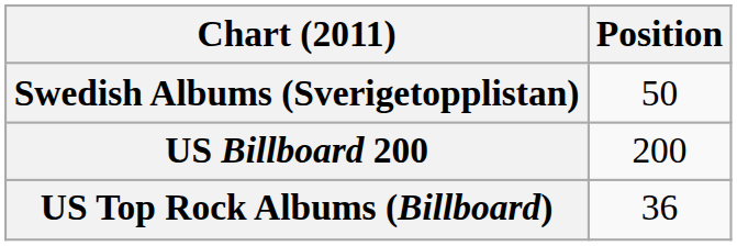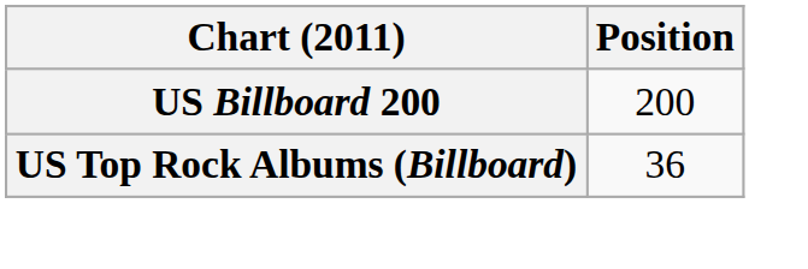 <table class="wikitable plainrowheaders" style="text-align:center">
 <tr>
 <th scope="col">Chart (2011)</th>
 <th scope="col">Position</th>
-</tr>
-<tr>
-<th scope="row">Swedish Albums (Sverigetopplistan)</th>
-<td>50</td>
 </tr>
 <tr>
 <th scope="row">US <em>Billboard</em> 200</th>
 <td>200</td>
 </tr>
 <tr>
 <th scope="row">US Top Rock Albums (<em>Billboard</em>)</th>
 <td>36</td>
 </tr>
 </table>
